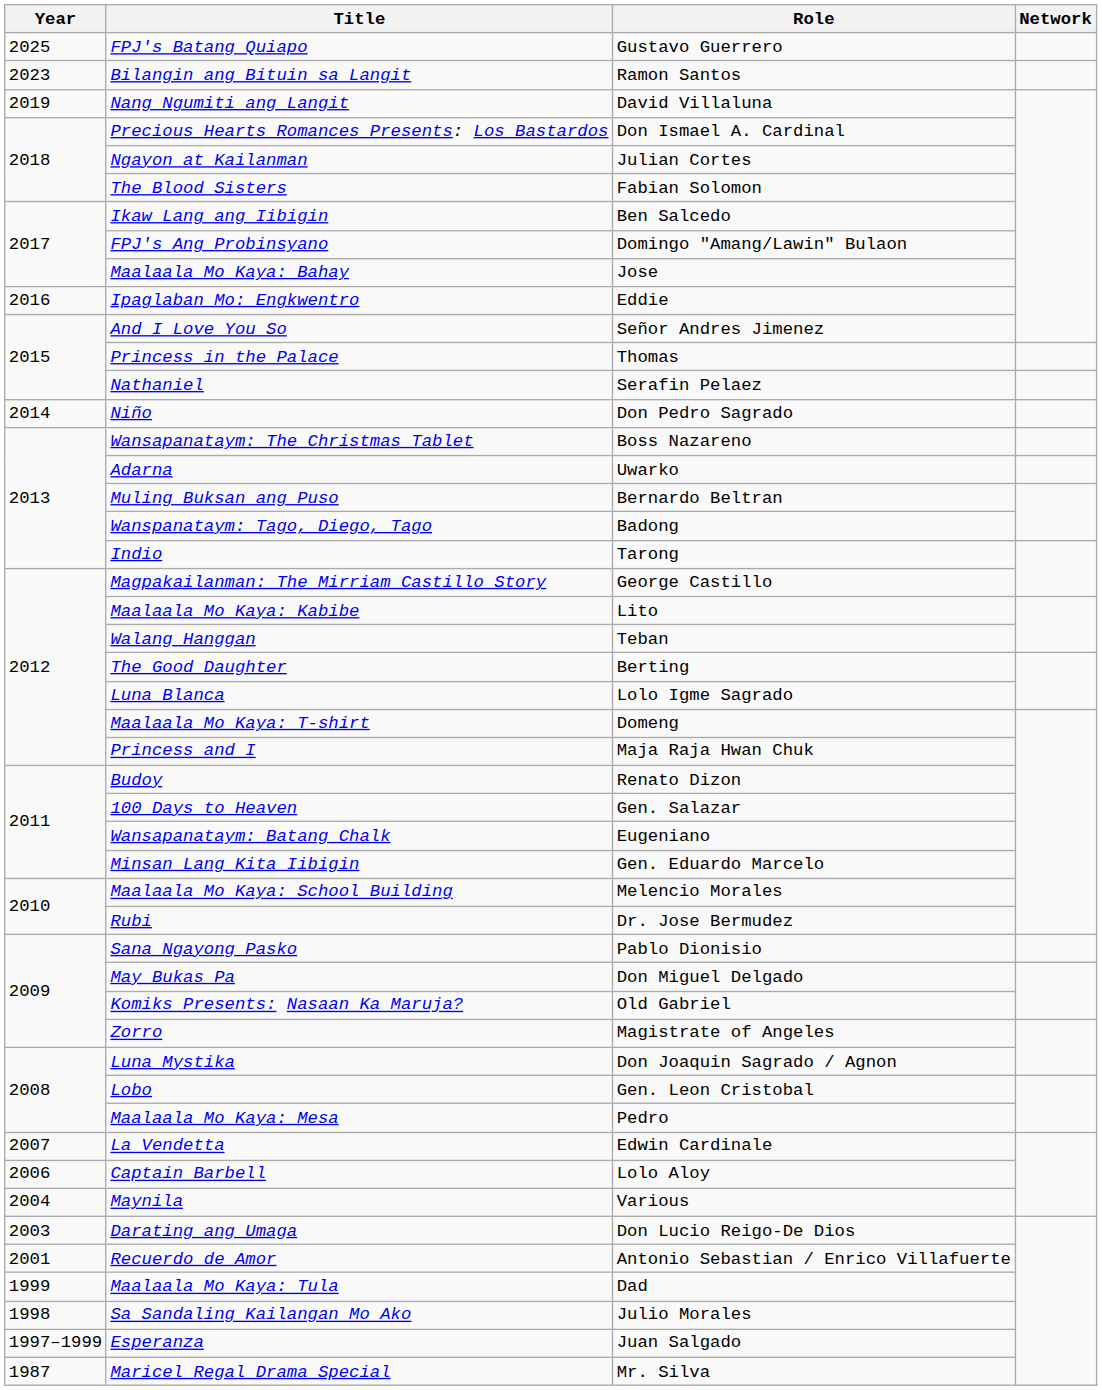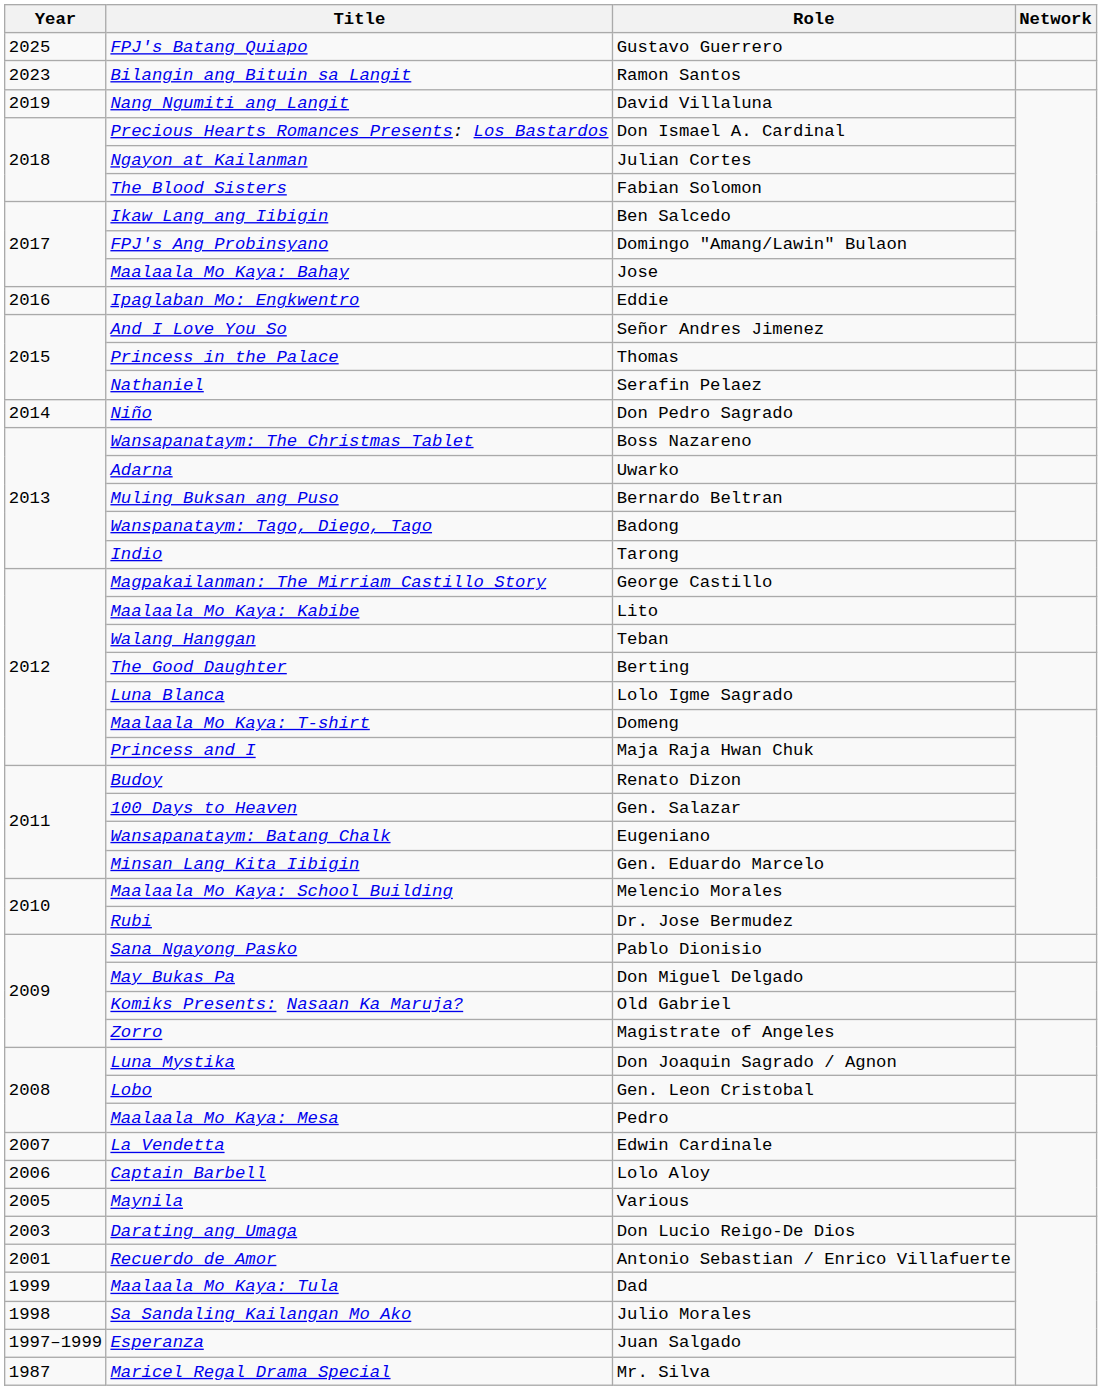 <table class="wikitable">
 <tr>
 <th>Year</th>
 <th>Title</th>
 <th>Role</th>
 <th>Network</th>
 </tr>
 <tr>
 <td>2025</td>
 <td><em><a href='#'>FPJ's Batang Quiapo</a></em></td>
 <td>Gustavo Guerrero</td>
 <td></td>
 </tr>
 <tr>
 <td>2023</td>
 <td><em><a href='#'>Bilangin ang Bituin sa Langit</a></em></td>
 <td>Ramon Santos</td>
 <td></td>
 </tr>
 <tr>
 <td>2019</td>
 <td><em><a href='#'>Nang Ngumiti ang Langit</a></em></td>
 <td>David Villaluna</td>
 <td rowspan="9"></td>
 </tr>
 <tr>
 <td rowspan="3">2018</td>
 <td><em><a href='#'>Precious Hearts Romances Presents</a>: <a href='#'>Los Bastardos</a></em></td>
 <td>Don Ismael A. Cardinal</td>
 </tr>
 <tr>
 <td><em><a href='#'>Ngayon at Kailanman</a></em></td>
 <td>Julian Cortes</td>
 </tr>
 <tr>
 <td><em><a href='#'>The Blood Sisters</a></em></td>
 <td>Fabian Solomon</td>
 </tr>
 <tr>
 <td rowspan="3">2017</td>
 <td><em><a href='#'>Ikaw Lang ang Iibigin</a></em></td>
 <td>Ben Salcedo</td>
 </tr>
 <tr>
 <td><em><a href='#'>FPJ's Ang Probinsyano</a></em></td>
 <td>Domingo "Amang/Lawin" Bulaon</td>
 </tr>
 <tr>
 <td><em><a href='#'> Maalaala Mo Kaya: Bahay</a></em></td>
 <td>Jose</td>
 </tr>
 <tr>
 <td>2016</td>
 <td><em><a href='#'>Ipaglaban Mo: Engkwentro</a></em></td>
 <td>Eddie</td>
 </tr>
 <tr>
 <td rowspan="3">2015</td>
 <td><em><a href='#'>And I Love You So</a></em></td>
 <td>Señor Andres Jimenez</td>
 </tr>
 <tr>
 <td><em><a href='#'>Princess in the Palace</a></em></td>
 <td>Thomas</td>
 <td></td>
 </tr>
 <tr>
 <td><em><a href='#'>Nathaniel</a></em></td>
 <td>Serafin Pelaez</td>
 <td></td>
 </tr>
 <tr>
 <td>2014</td>
 <td><em><a href='#'>Niño</a></em></td>
 <td>Don Pedro Sagrado</td>
 <td></td>
 </tr>
 <tr>
 <td rowspan="5">2013</td>
 <td><em><a href='#'> Wansapanataym: The Christmas Tablet</a></em></td>
 <td>Boss Nazareno</td>
 <td></td>
 </tr>
 <tr>
 <td><em><a href='#'>Adarna</a></em></td>
 <td>Uwarko</td>
 <td></td>
 </tr>
 <tr>
 <td><em><a href='#'>Muling Buksan ang Puso</a></em></td>
 <td>Bernardo Beltran</td>
 <td rowspan="2"></td>
 </tr>
 <tr>
 <td><em><a href='#'>Wanspanataym: Tago, Diego, Tago</a></em></td>
 <td>Badong</td>
 </tr>
 <tr>
 <td><em><a href='#'>Indio</a></em></td>
 <td>Tarong</td>
 <td Rowspan="2"></td>
 </tr>
 <tr>
 <td rowspan="7">2012</td>
 <td><em><a href='#'>Magpakailanman: The Mirriam Castillo Story</a></em></td>
 <td>George Castillo</td>
 </tr>
 <tr>
 <td><em><a href='#'>Maalaala Mo Kaya: Kabibe</a></em></td>
 <td>Lito</td>
 <td rowspan="2"></td>
 </tr>
 <tr>
 <td><em><a href='#'>Walang Hanggan</a></em></td>
 <td>Teban</td>
 </tr>
 <tr>
 <td><em><a href='#'>The Good Daughter</a></em></td>
 <td>Berting</td>
 <td rowspan="2"></td>
 </tr>
 <tr>
 <td><em><a href='#'>Luna Blanca</a></em></td>
 <td>Lolo Igme Sagrado</td>
 </tr>
 <tr>
 <td><em><a href='#'>Maalaala Mo Kaya: T-shirt</a></em></td>
 <td>Domeng</td>
 <td rowspan="8"></td>
 </tr>
 <tr>
 <td><em><a href='#'>Princess and I</a></em></td>
 <td>Maja Raja Hwan Chuk</td>
 </tr>
 <tr>
 <td rowspan="4">2011</td>
 <td><em><a href='#'>Budoy</a></em></td>
 <td>Renato Dizon</td>
 </tr>
 <tr>
 <td><em><a href='#'>100 Days to Heaven</a></em></td>
 <td>Gen. Salazar</td>
 </tr>
 <tr>
 <td><em><a href='#'>Wansapanataym: Batang Chalk</a></em></td>
 <td>Eugeniano</td>
 </tr>
 <tr>
 <td><em><a href='#'>Minsan Lang Kita Iibigin</a></em></td>
 <td>Gen. Eduardo Marcelo</td>
 </tr>
 <tr>
 <td rowspan="2">2010</td>
 <td><em><a href='#'>Maalaala Mo Kaya: School Building</a></em></td>
 <td>Melencio Morales</td>
 </tr>
 <tr>
 <td><em><a href='#'>Rubi</a></em></td>
 <td>Dr. Jose Bermudez</td>
 </tr>
 <tr>
 <td rowspan="4">2009</td>
 <td><em><a href='#'>Sana Ngayong Pasko</a></em></td>
 <td>Pablo Dionisio</td>
 <td></td>
 </tr>
 <tr>
 <td><em><a href='#'>May Bukas Pa</a></em></td>
 <td>Don Miguel Delgado</td>
 <td rowspan="2"></td>
 </tr>
 <tr>
 <td><em><a href='#'>Komiks Presents:</a> <a href='#'>Nasaan Ka Maruja?</a></em></td>
 <td>Old Gabriel</td>
 </tr>
 <tr>
 <td><em><a href='#'>Zorro</a></em></td>
 <td>Magistrate of Angeles</td>
 <td rowspan="2"></td>
 </tr>
 <tr>
 <td rowspan="3">2008</td>
 <td><em><a href='#'>Luna Mystika</a></em></td>
 <td>Don Joaquin Sagrado / Agnon</td>
 </tr>
 <tr>
 <td><em><a href='#'>Lobo</a></em></td>
 <td>Gen. Leon Cristobal</td>
 <td rowspan="2"></td>
 </tr>
 <tr>
 <td><em><a href='#'> Maalaala Mo Kaya: Mesa</a></em></td>
 <td>Pedro</td>
 </tr>
 <tr>
 <td>2007</td>
 <td><em><a href='#'>La Vendetta</a></em></td>
 <td>Edwin Cardinale</td>
 <td rowspan="3"></td>
 </tr>
 <tr>
 <td>2006</td>
 <td><em><a href='#'>Captain Barbell</a></em></td>
 <td>Lolo Aloy</td>
 </tr>
 <tr>
-<td>2004</td>
+<td>2005</td>
 <td><em><a href='#'>Maynila</a></em></td>
 <td>Various</td>
 </tr>
 <tr>
 <td>2003</td>
 <td><em><a href='#'>Darating ang Umaga</a></em></td>
 <td>Don Lucio Reigo-De Dios</td>
 <td rowspan="6"></td>
 </tr>
 <tr>
 <td>2001</td>
 <td><em><a href='#'>Recuerdo de Amor</a></em></td>
 <td>Antonio Sebastian / Enrico Villafuerte</td>
 </tr>
 <tr>
 <td>1999</td>
 <td><em><a href='#'>Maalaala Mo Kaya: Tula</a></em></td>
 <td>Dad</td>
 </tr>
 <tr>
 <td>1998</td>
 <td><em><a href='#'>Sa Sandaling Kailangan Mo Ako</a></em></td>
 <td>Julio Morales</td>
 </tr>
 <tr>
 <td>1997–1999</td>
 <td><em><a href='#'>Esperanza</a></em></td>
 <td>Juan Salgado</td>
 </tr>
 <tr>
 <td>1987</td>
 <td><em><a href='#'>Maricel Regal Drama Special</a></em></td>
 <td>Mr. Silva</td>
 </tr>
 </table>
